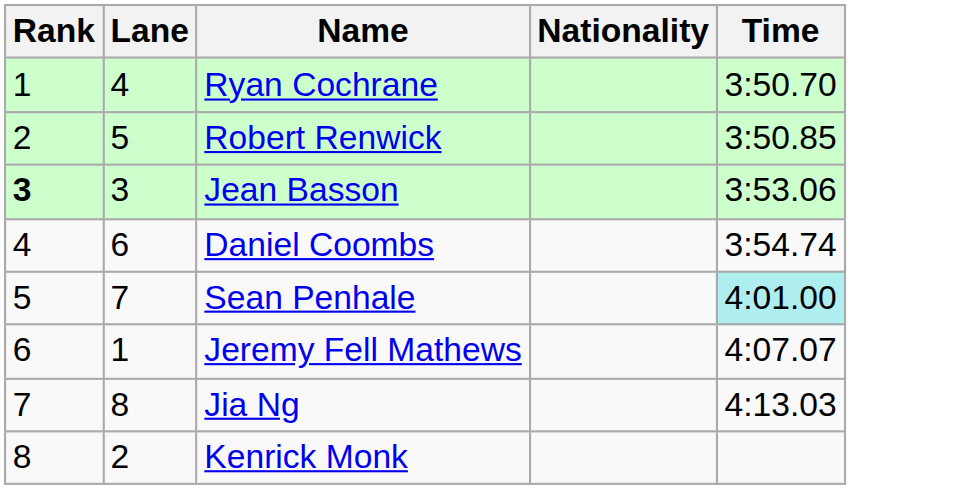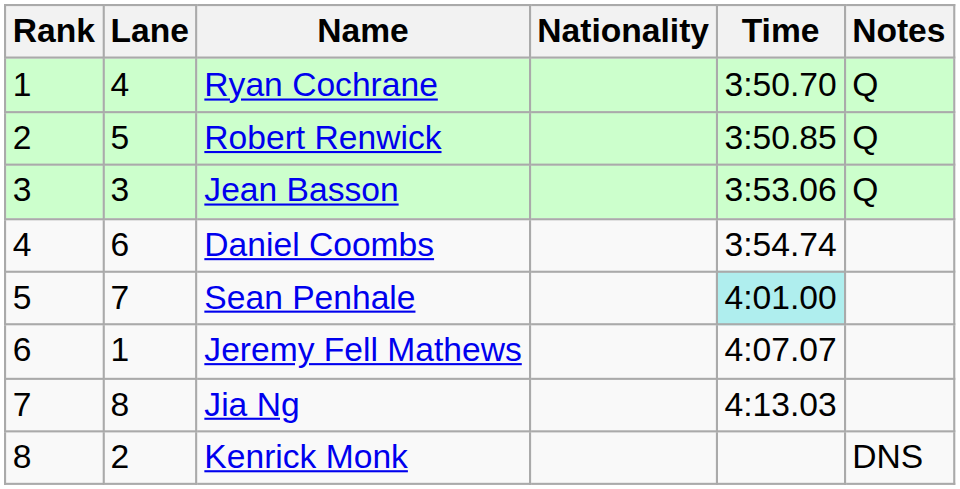 <table class="wikitable">
 <tr>
 <th>Rank</th>
 <th>Lane</th>
 <th>Name</th>
 <th>Nationality</th>
 <th>Time</th>
+<th>Notes</th>
 </tr>
 <tr>
 <td bgcolor= ccffcc>1</td>
 <td bgcolor= ccffcc>4</td>
 <td bgcolor= ccffcc><a href='#'>Ryan Cochrane</a></td>
 <td bgcolor= ccffcc></td>
 <td bgcolor= ccffcc>3:50.70</td>
+<td bgcolor= ccffcc>Q</td>
 </tr>
 <tr>
 <td bgcolor= ccffcc>2</td>
 <td bgcolor= ccffcc>5</td>
 <td bgcolor= ccffcc><a href='#'>Robert Renwick</a></td>
 <td bgcolor= ccffcc></td>
 <td bgcolor= ccffcc>3:50.85</td>
+<td bgcolor= ccffcc>Q</td>
 </tr>
 <tr>
-<td bgcolor= ccffcc><strong>3</strong></td>
+<td bgcolor= ccffcc>3</td>
 <td bgcolor= ccffcc>3</td>
 <td bgcolor= ccffcc><a href='#'>Jean Basson</a></td>
 <td bgcolor= ccffcc></td>
 <td bgcolor= ccffcc>3:53.06</td>
+<td bgcolor= ccffcc>Q</td>
 </tr>
 <tr>
 <td>4</td>
 <td>6</td>
 <td><a href='#'>Daniel Coombs</a></td>
 <td></td>
 <td>3:54.74</td>
+<td></td>
 </tr>
 <tr>
 <td>5</td>
 <td>7</td>
 <td><a href='#'>Sean Penhale</a></td>
 <td></td>
 <td style="background: paleturquoise;">4:01.00</td>
+<td></td>
 </tr>
 <tr>
 <td>6</td>
 <td>1</td>
 <td><a href='#'>Jeremy Fell Mathews</a></td>
 <td></td>
 <td>4:07.07</td>
+<td></td>
 </tr>
 <tr>
 <td>7</td>
 <td>8</td>
 <td><a href='#'>Jia Ng</a></td>
 <td></td>
 <td>4:13.03</td>
+<td></td>
 </tr>
 <tr>
 <td>8</td>
 <td>2</td>
 <td><a href='#'>Kenrick Monk</a></td>
 <td></td>
 <td></td>
+<td>DNS</td>
 </tr>
 </table>
